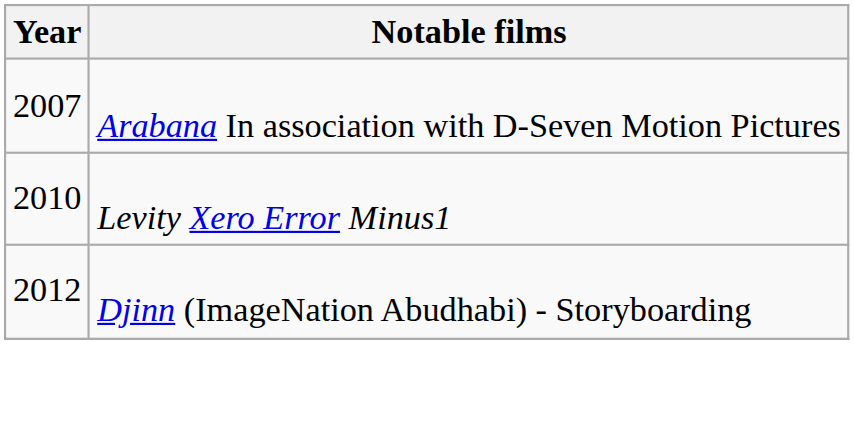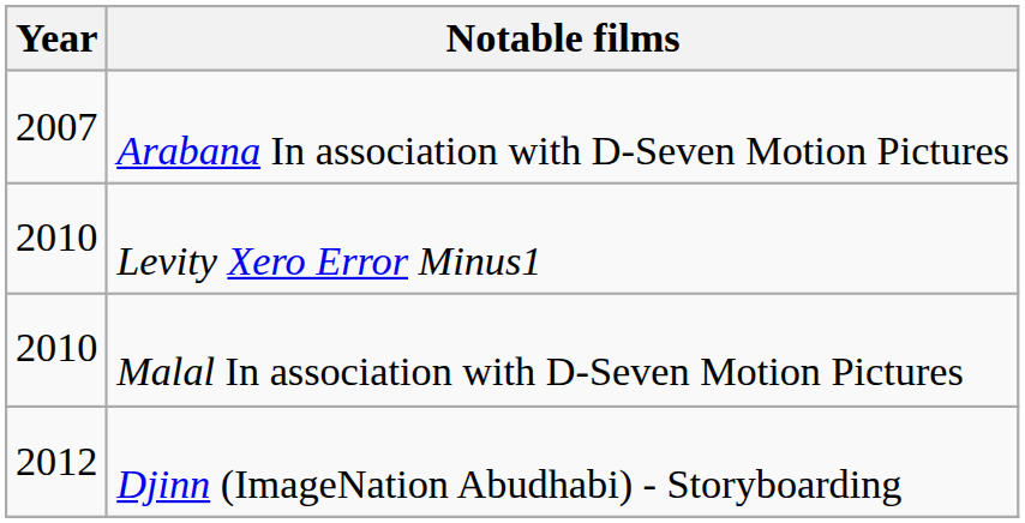 <table class="wikitable">
 <tr>
 <th>Year</th>
 <th>Notable films</th>
 </tr>
 <tr>
 <td>2007</td>
 <td><br><em><a href='#'>Arabana</a></em> In association with D-Seven Motion Pictures<br></td>
 </tr>
 <tr>
 <td>2010</td>
 <td><br><em>Levity <a href='#'>Xero Error</a> Minus1</em> <br></td>
 </tr>
 <tr>
+<td>2010</td>
+<td><br><em>Malal</em> In association with D-Seven Motion Pictures<br></td>
+</tr>
+<tr>
 <td>2012</td>
 <td><br><em><a href='#'>Djinn</a></em> (ImageNation Abudhabi) - Storyboarding<br></td>
 </tr>
 <tr>
 </tr>
 </table>
